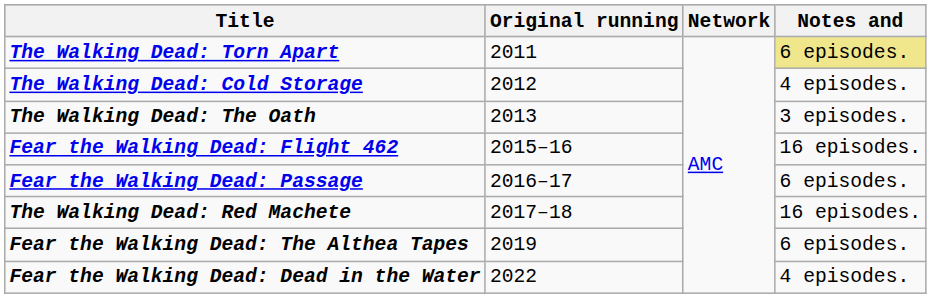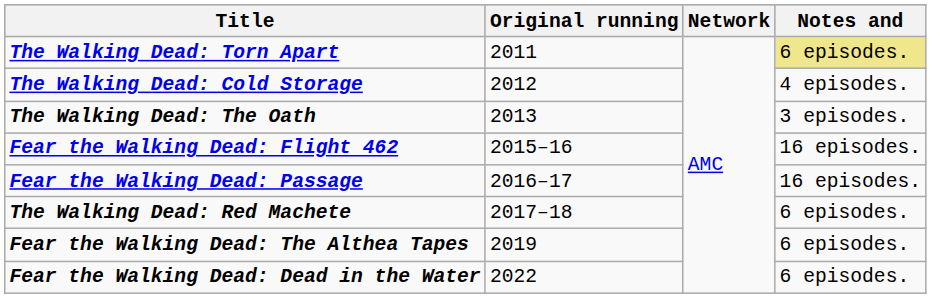 <table class="wikitable sortable">
 <tr style="background:#b0c4de;">
 <th>Title</th>
 <th>Original running</th>
 <th>Network</th>
 <th>Notes and </th>
 </tr>
 <tr>
 <td><strong><em><a href='#'>The Walking Dead: Torn Apart</a></em></strong></td>
 <td>2011</td>
 <td rowspan="8"><a href='#'>AMC</a></td>
 <td style="background: khaki;">6 episodes.</td>
 </tr>
 <tr>
 <td><strong><em><a href='#'>The Walking Dead: Cold Storage</a></em></strong></td>
 <td>2012</td>
 <td>4 episodes.</td>
 </tr>
 <tr>
 <td><strong><em>The Walking Dead: The Oath</em></strong></td>
 <td>2013</td>
 <td>3 episodes.</td>
 </tr>
 <tr>
 <td><strong><em><a href='#'>Fear the Walking Dead: Flight 462</a></em></strong></td>
 <td>2015–16</td>
 <td>16 episodes.</td>
 </tr>
 <tr>
 <td><strong><em><a href='#'>Fear the Walking Dead: Passage</a></em></strong></td>
 <td>2016–17</td>
-<td>6 episodes.</td>
+<td>16 episodes.</td>
 </tr>
 <tr>
 <td><strong><em>The Walking Dead: Red Machete</em></strong></td>
 <td>2017–18</td>
-<td>16 episodes.</td>
+<td>6 episodes.</td>
 </tr>
 <tr>
 <td><strong><em>Fear the Walking Dead: The Althea Tapes</em></strong></td>
 <td>2019</td>
 <td>6 episodes.</td>
 </tr>
 <tr>
 <td><strong><em>Fear the Walking Dead: Dead in the Water</em></strong></td>
 <td>2022</td>
-<td>4 episodes.</td>
+<td>6 episodes.</td>
 </tr>
 </table>
